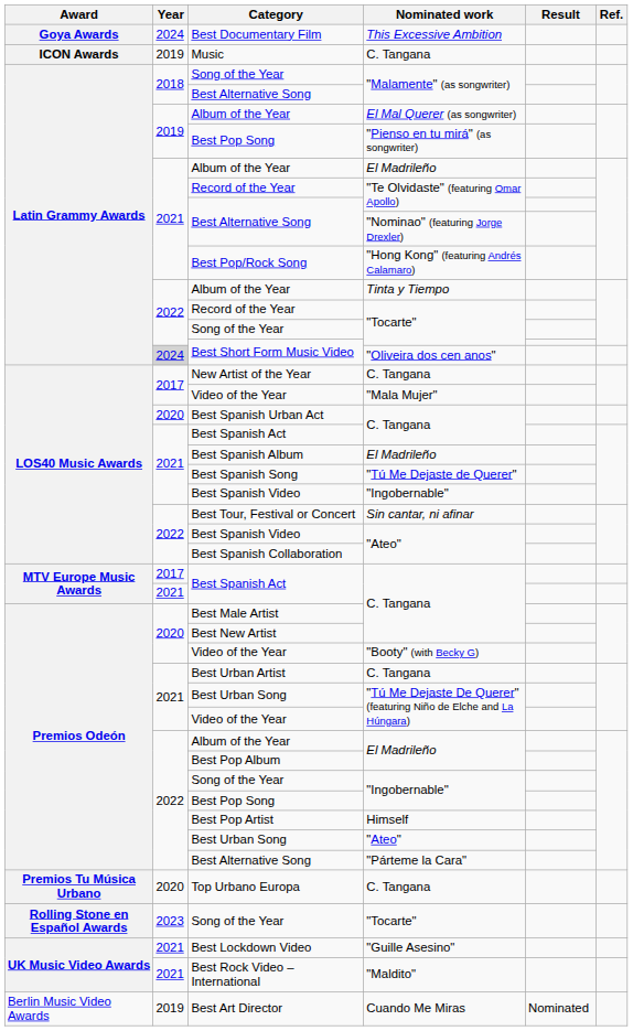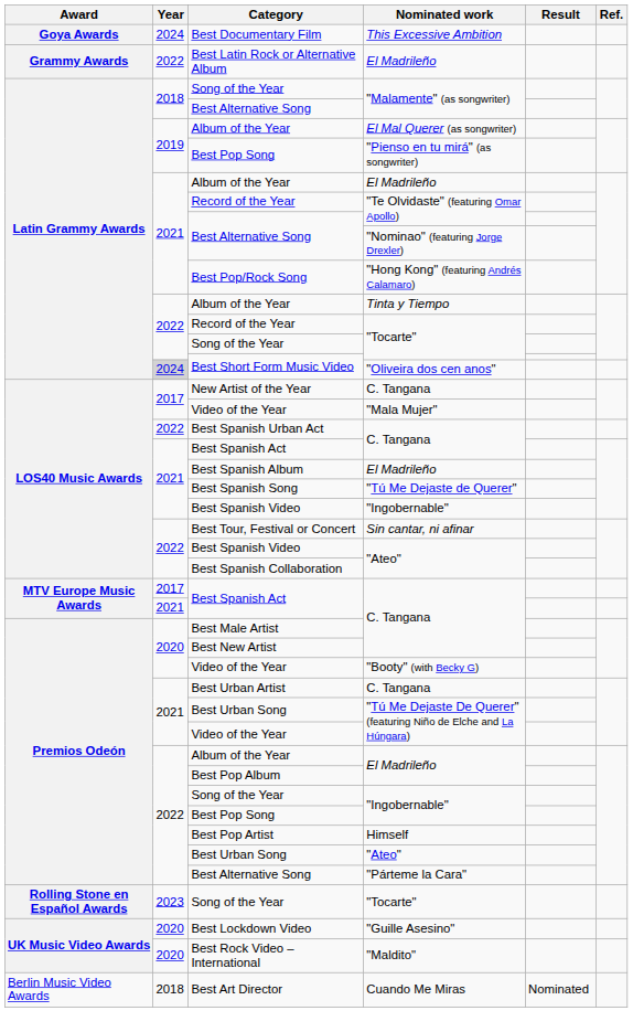 <table class="wikitable sortable plainrowheaders" style="width:90%;">
 <tr>
 <th style="width:22%;">Award</th>
 <th width=3%>Year</th>
 <th style="width:26%;">Category</th>
 <th style="width:24%;">Nominated work</th>
 <th style="width:8%;">Result</th>
 <th style="width:3%;">Ref.</th>
 </tr>
 <tr>
 <th scope="row"><a href='#'>Goya Awards</a></th>
 <td><a href='#'>2024</a></td>
 <td><a href='#'>Best Documentary Film</a></td>
 <td><em><a href='#'>This Excessive Ambition</a></em></td>
 <td></td>
 <td align="center"></td>
 </tr>
 <tr>
-<th scope="row">ICON Awards</th>
-<td>2019</td>
-<td>Music</td>
-<td>C. Tangana</td>
+<th scope="row"><a href='#'>Grammy Awards</a></th>
+<td><a href='#'>2022</a></td>
+<td><a href='#'>Best Latin Rock or Alternative Album</a></td>
+<td><em><a href='#'>El Madrileño</a></em></td>
 <td></td>
 <td style="text-align:center;"></td>
 </tr>
 <tr>
 <th scope="row" rowspan="14"><a href='#'>Latin Grammy Awards</a></th>
 <td rowspan="2"><a href='#'>2018</a></td>
 <td><a href='#'>Song of the Year</a></td>
 <td rowspan="2">"<a href='#'>Malamente</a>" <small>(as songwriter)</small></td>
 <td></td>
 <td style="text-align:center;" rowspan="2"></td>
 </tr>
 <tr>
 <td><a href='#'>Best Alternative Song</a></td>
 <td></td>
 </tr>
 <tr>
 <td rowspan="2"><a href='#'>2019</a></td>
 <td><a href='#'>Album of the Year</a></td>
 <td><em><a href='#'>El Mal Querer</a></em> <small>(as songwriter)</small></td>
 <td></td>
 <td style="text-align:center;" rowspan="2"></td>
 </tr>
 <tr>
 <td><a href='#'>Best Pop Song</a></td>
 <td>"<a href='#'>Pienso en tu mirá</a>" <small>(as songwriter)</small></td>
 <td></td>
 </tr>
 <tr>
 <td rowspan="5"><a href='#'>2021</a></td>
 <td>Album of the Year</td>
 <td><em>El Madrileño</em></td>
 <td></td>
 <td style="text-align:center;" rowspan="5"></td>
 </tr>
 <tr>
 <td><a href='#'>Record of the Year</a></td>
 <td rowspan="2">"Te Olvidaste" <small>(featuring <a href='#'>Omar Apollo</a>)</small></td>
 <td></td>
 </tr>
 <tr>
 <td rowspan="2"><a href='#'>Best Alternative Song</a></td>
 <td></td>
 </tr>
 <tr>
 <td>"Nominao" <small>(featuring <a href='#'>Jorge Drexler</a>)</small></td>
 <td></td>
 </tr>
 <tr>
 <td><a href='#'>Best Pop/Rock Song</a></td>
 <td>"Hong Kong" <small>(featuring <a href='#'>Andrés Calamaro</a>)</small></td>
 <td></td>
 </tr>
 <tr>
 <td rowspan="4"><a href='#'>2022</a></td>
 <td>Album of the Year</td>
 <td><em>Tinta y Tiempo</em> </td>
 <td></td>
 <td style="text-align:center;" rowspan="4"></td>
 </tr>
 <tr>
 <td>Record of the Year</td>
 <td rowspan="3">"Tocarte" </td>
 <td></td>
 </tr>
 <tr>
 <td>Song of the Year</td>
 <td></td>
 </tr>
 <tr>
 <td rowspan="2"><a href='#'>Best Short Form Music Video</a></td>
 <td></td>
 </tr>
 <tr>
 <td style="background: lightgrey;"><a href='#'>2024</a></td>
 <td>"<a href='#'>Oliveira dos cen anos</a>"</td>
 <td></td>
 <td align="center"></td>
 </tr>
 <tr>
 <th scope="row" rowspan="10"><a href='#'>LOS40 Music Awards</a></th>
 <td rowspan="2"><a href='#'>2017</a></td>
 <td>New Artist of the Year</td>
 <td>C. Tangana</td>
 <td></td>
 <td style="text-align:center;" rowspan="2"></td>
 </tr>
 <tr>
 <td>Video of the Year</td>
 <td>"Mala Mujer"</td>
 <td></td>
 </tr>
 <tr>
-<td><a href='#'>2020</a></td>
+<td><a href='#'>2022</a></td>
 <td>Best Spanish Urban Act</td>
 <td rowspan="2">C. Tangana</td>
 <td></td>
 <td style="text-align:center;"></td>
 </tr>
 <tr>
 <td rowspan="4"><a href='#'>2021</a></td>
 <td>Best Spanish Act</td>
 <td></td>
 <td style="text-align:center;" rowspan="4"></td>
 </tr>
 <tr>
 <td>Best Spanish Album</td>
 <td><em>El Madrileño</em></td>
 <td></td>
 </tr>
 <tr>
 <td>Best Spanish Song</td>
 <td>"<a href='#'>Tú Me Dejaste de Querer</a>" </td>
 <td></td>
 </tr>
 <tr>
 <td>Best Spanish Video</td>
 <td>"Ingobernable" </td>
 <td></td>
 </tr>
 <tr>
 <td rowspan="3"><a href='#'>2022</a></td>
 <td>Best Tour, Festival or Concert</td>
 <td><em>Sin cantar, ni afinar</em></td>
 <td></td>
 <td style="text-align:center;" rowspan="3"></td>
 </tr>
 <tr>
 <td>Best Spanish Video</td>
 <td rowspan="2">"Ateo" </td>
 <td></td>
 </tr>
 <tr>
 <td>Best Spanish Collaboration</td>
 <td></td>
 </tr>
 <tr>
 <th scope="row" rowspan="2"><a href='#'>MTV Europe Music Awards</a></th>
 <td><a href='#'>2017</a></td>
 <td rowspan="2"><a href='#'>Best Spanish Act</a></td>
 <td rowspan="4">C. Tangana</td>
 <td></td>
 <td style="text-align:center;"></td>
 </tr>
 <tr>
 <td><a href='#'>2021</a></td>
 <td></td>
 <td style="text-align:center;"></td>
 </tr>
 <tr>
 <th scope="row" rowspan="13"><a href='#'>Premios Odeón</a></th>
 <td rowspan="3"><a href='#'>2020</a></td>
 <td>Best Male Artist</td>
 <td></td>
 <td style="text-align:center;" rowspan="3"></td>
 </tr>
 <tr>
 <td>Best New Artist</td>
 <td></td>
 </tr>
 <tr>
 <td>Video of the Year</td>
 <td>"Booty" <small>(with <a href='#'>Becky G</a>)</small></td>
 <td></td>
 </tr>
 <tr>
 <td rowspan="3">2021</td>
 <td>Best Urban Artist</td>
 <td>C. Tangana</td>
 <td></td>
 <td rowspan="3" style="text-align:center;"></td>
 </tr>
 <tr>
 <td>Best Urban Song</td>
 <td rowspan="2">"<a href='#'>Tú Me Dejaste De Querer</a>" <small>(featuring Niño de Elche and <a href='#'>La Húngara</a>)</small></td>
 <td></td>
 </tr>
 <tr>
 <td>Video of the Year</td>
 <td></td>
 </tr>
 <tr>
 <td rowspan="7">2022</td>
 <td>Album of the Year</td>
 <td rowspan="2"><em>El Madrileño</em></td>
 <td></td>
 <td style="text-align:center;" rowspan="7"></td>
 </tr>
 <tr>
 <td>Best Pop Album</td>
 <td></td>
 </tr>
 <tr>
 <td>Song of the Year</td>
 <td rowspan="2">"Ingobernable" </td>
 <td></td>
 </tr>
 <tr>
 <td>Best Pop Song</td>
 <td></td>
 </tr>
 <tr>
 <td>Best Pop Artist</td>
 <td>Himself</td>
 <td></td>
 </tr>
 <tr>
 <td>Best Urban Song</td>
 <td>"<a href='#'>Ateo</a>" </td>
 <td></td>
 </tr>
 <tr>
 <td>Best Alternative Song</td>
 <td>"Párteme la Cara" </td>
 <td></td>
 </tr>
 <tr>
-<th scope="row"><a href='#'>Premios Tu Música Urbano</a></th>
-<td>2020</td>
-<td>Top Urbano Europa</td>
-<td>C. Tangana</td>
-<td></td>
-<td style="text-align:center;"></td>
-</tr>
-<tr>
 <th scope="row"><a href='#'>Rolling Stone en Español Awards</a></th>
 <td><a href='#'>2023</a></td>
 <td>Song of the Year</td>
 <td>"Tocarte" </td>
 <td></td>
 <td></td>
 </tr>
 <tr>
 <th scope="row" rowspan="2"><a href='#'>UK Music Video Awards</a></th>
-<td><a href='#'>2021</a></td>
+<td><a href='#'>2020</a></td>
 <td>Best Lockdown Video</td>
 <td>"Guille Asesino"</td>
 <td></td>
 <td style="text-align:center;"></td>
 </tr>
 <tr>
-<td><a href='#'>2021</a></td>
+<td><a href='#'>2020</a></td>
 <td>Best Rock Video – International</td>
 <td>"Maldito" </td>
 <td></td>
 <td style="text-align:center;"></td>
 </tr>
 <tr>
 <td><a href='#'>Berlin Music Video Awards</a></td>
-<td>2019</td>
+<td>2018</td>
 <td>Best Art Director</td>
 <td>Cuando Me Miras</td>
 <td>Nominated</td>
 </tr>
 </table>
